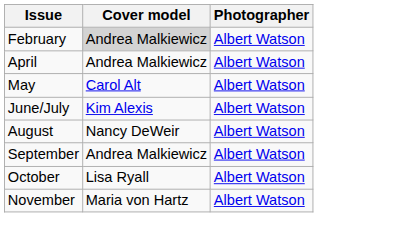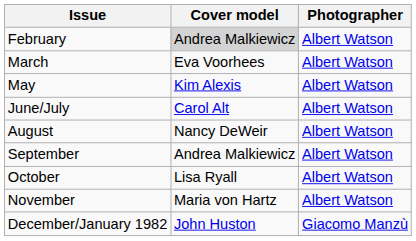 <table class="sortable wikitable">
 <tr>
 <th>Issue</th>
 <th>Cover model</th>
 <th>Photographer</th>
 </tr>
 <tr>
 <td>February</td>
 <td style="background: lightgrey;">Andrea Malkiewicz</td>
 <td><a href='#'>Albert Watson</a></td>
 </tr>
 <tr>
-<td>April</td>
-<td>Andrea Malkiewicz</td>
+<td>March</td>
+<td>Eva Voorhees</td>
 <td><a href='#'>Albert Watson</a></td>
 </tr>
 <tr>
 <td>May</td>
-<td><a href='#'>Carol Alt</a></td>
+<td><a href='#'>Kim Alexis</a></td>
 <td><a href='#'>Albert Watson</a></td>
 </tr>
 <tr>
 <td>June/July</td>
-<td><a href='#'>Kim Alexis</a></td>
+<td><a href='#'>Carol Alt</a></td>
 <td><a href='#'>Albert Watson</a></td>
 </tr>
 <tr>
 <td>August</td>
 <td>Nancy DeWeir</td>
 <td><a href='#'>Albert Watson</a></td>
 </tr>
 <tr>
 <td>September</td>
 <td>Andrea Malkiewicz</td>
 <td><a href='#'>Albert Watson</a></td>
 </tr>
 <tr>
 <td>October</td>
 <td>Lisa Ryall</td>
 <td><a href='#'>Albert Watson</a></td>
 </tr>
 <tr>
 <td>November</td>
 <td>Maria von Hartz</td>
 <td><a href='#'>Albert Watson</a></td>
 </tr>
+<tr>
+<td>December/January 1982</td>
+<td><a href='#'>John Huston</a></td>
+<td><a href='#'>Giacomo Manzù</a></td>
+</tr>
 </table>
